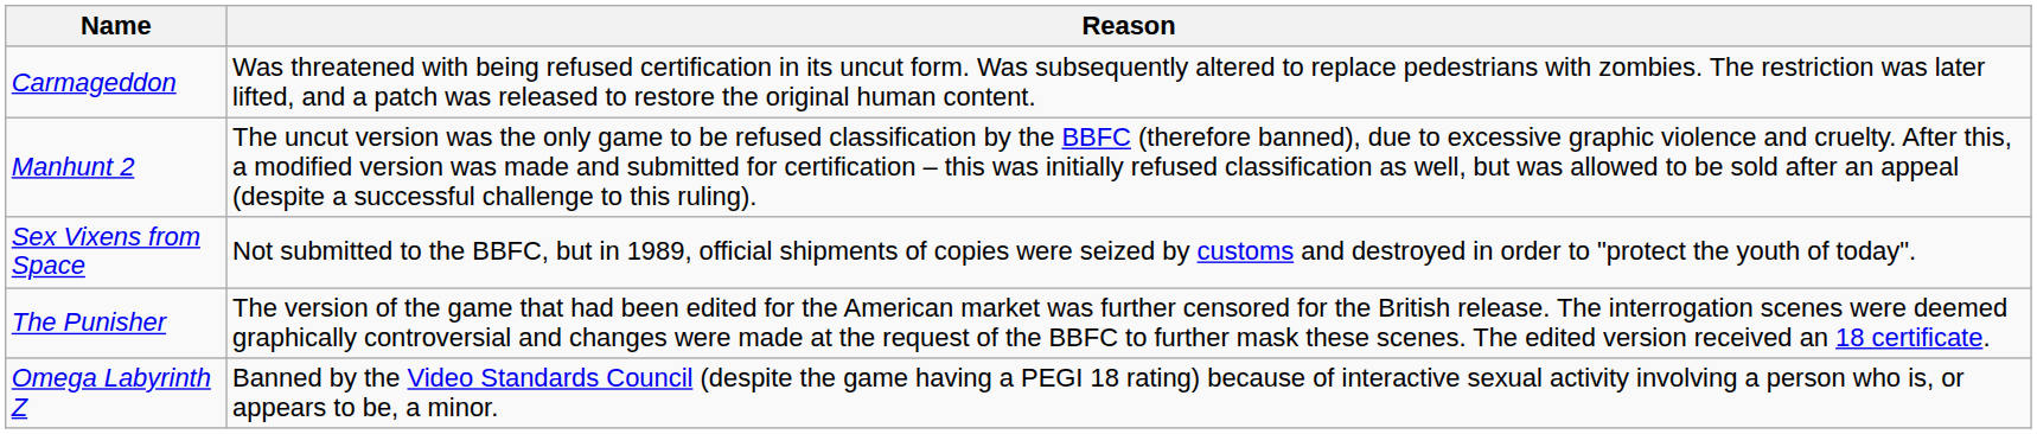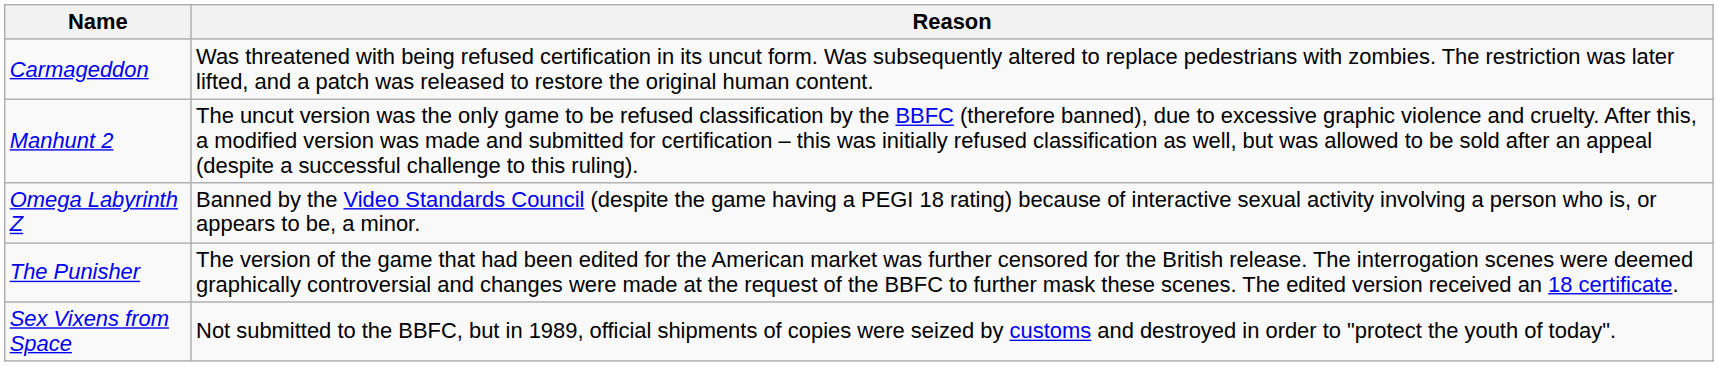 <table class=wikitable>
 <tr>
 <th>Name</th>
 <th>Reason</th>
 </tr>
 <tr>
 <td><em><a href='#'>Carmageddon</a></em></td>
 <td>Was threatened with being refused certification in its uncut form. Was subsequently altered to replace pedestrians with zombies. The restriction was later lifted, and a patch was released to restore the original human content.</td>
 </tr>
 <tr>
 <td><em><a href='#'>Manhunt 2</a></em></td>
 <td>The uncut version was the only game to be refused classification by the <a href='#'>BBFC</a> (therefore banned), due to excessive graphic violence and cruelty. After this, a modified version was made and submitted for certification – this was initially refused classification as well, but was allowed to be sold after an appeal (despite a successful challenge to this ruling).</td>
 </tr>
 <tr>
-<td><em><a href='#'>Sex Vixens from Space</a></em></td>
-<td>Not submitted to the BBFC, but in 1989, official shipments of copies were seized by <a href='#'>customs</a> and destroyed in order to "protect the youth of today".</td>
+<td><em><a href='#'>Omega Labyrinth Z</a></em></td>
+<td>Banned by the <a href='#'>Video Standards Council</a> (despite the game having a PEGI 18 rating) because of interactive sexual activity involving a person who is, or appears to be, a minor.</td>
 </tr>
 <tr>
 <td><em><a href='#'>The Punisher</a></em></td>
 <td>The version of the game that had been edited for the American market was further censored for the British release. The interrogation scenes were deemed graphically controversial and changes were made at the request of the BBFC to further mask these scenes. The edited version received an <a href='#'>18 certificate</a>.</td>
 </tr>
 <tr>
-<td><em><a href='#'>Omega Labyrinth Z</a></em></td>
-<td>Banned by the <a href='#'>Video Standards Council</a> (despite the game having a PEGI 18 rating) because of interactive sexual activity involving a person who is, or appears to be, a minor.</td>
+<td><em><a href='#'>Sex Vixens from Space</a></em></td>
+<td>Not submitted to the BBFC, but in 1989, official shipments of copies were seized by <a href='#'>customs</a> and destroyed in order to "protect the youth of today".</td>
 </tr>
 </table>
